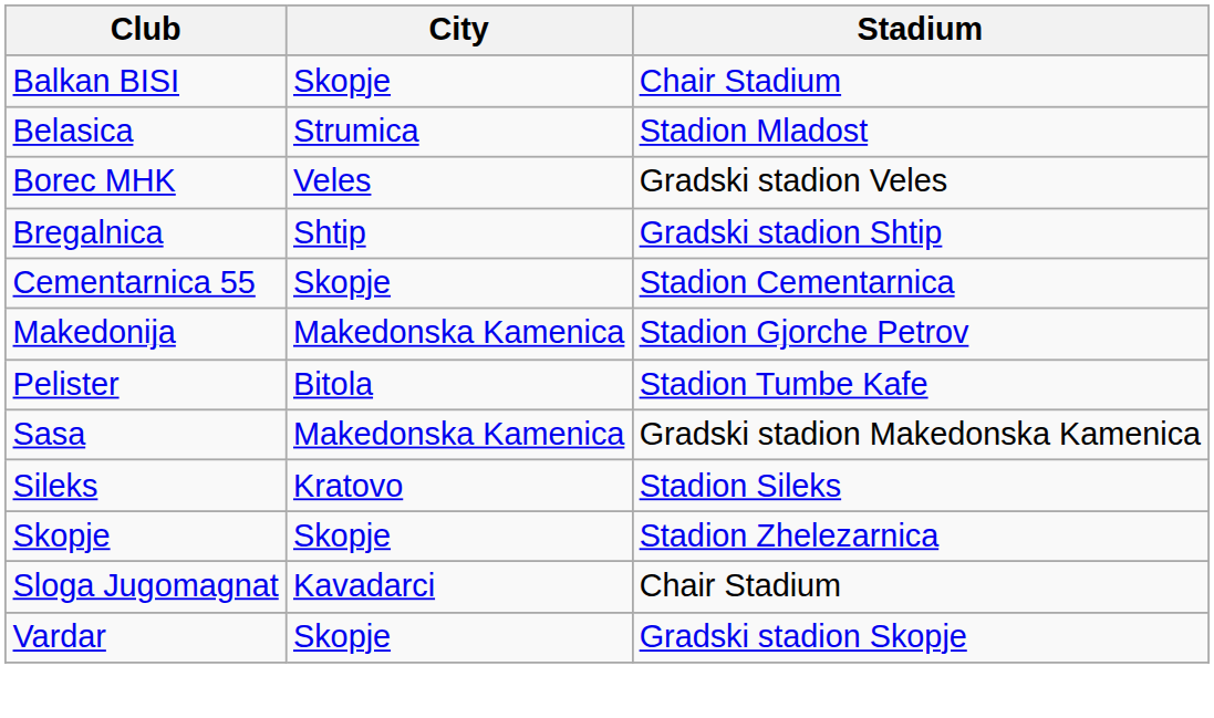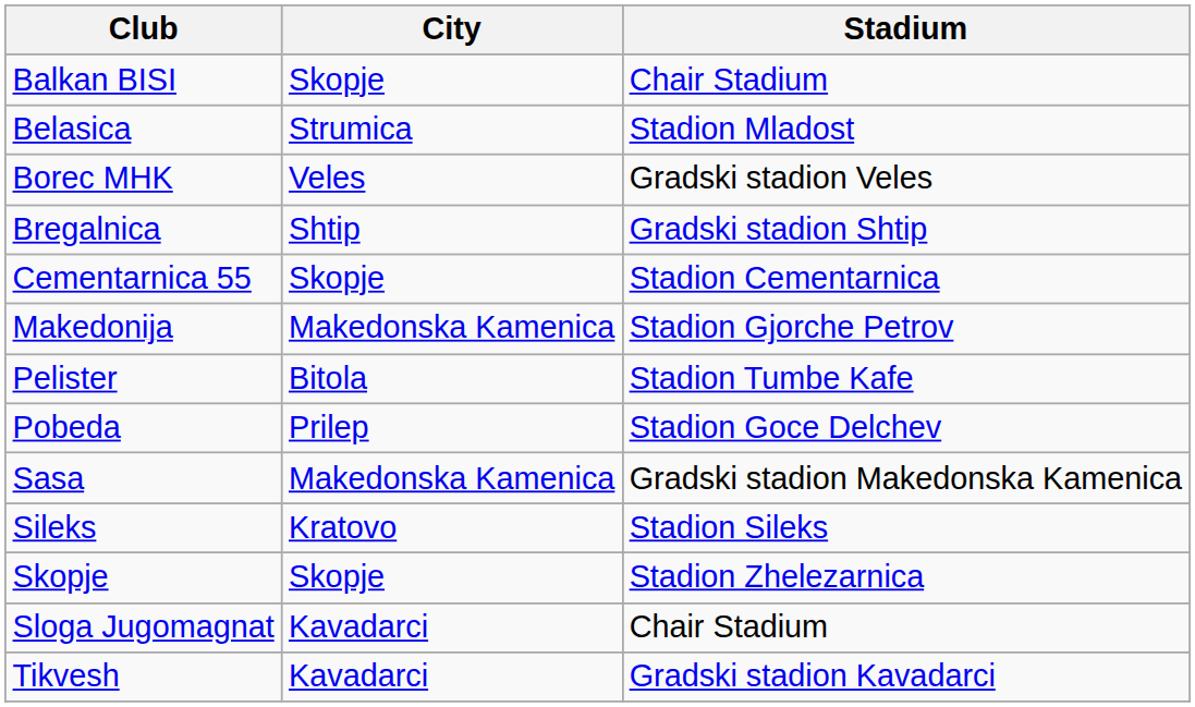 <table class="wikitable">
 <tr>
 <th>Club</th>
 <th>City</th>
 <th>Stadium</th>
 </tr>
 <tr>
 <td><a href='#'>Balkan BISI</a></td>
 <td><a href='#'>Skopje</a></td>
 <td><a href='#'>Chair Stadium</a></td>
 </tr>
 <tr>
 <td><a href='#'>Belasica</a></td>
 <td><a href='#'>Strumica</a></td>
 <td><a href='#'>Stadion Mladost</a></td>
 </tr>
 <tr>
 <td><a href='#'>Borec MHK</a></td>
 <td><a href='#'>Veles</a></td>
 <td>Gradski stadion Veles</td>
 </tr>
 <tr>
 <td><a href='#'>Bregalnica</a></td>
 <td><a href='#'>Shtip</a></td>
 <td><a href='#'>Gradski stadion Shtip</a></td>
 </tr>
 <tr>
 <td><a href='#'>Cementarnica 55</a></td>
 <td><a href='#'>Skopje</a></td>
 <td><a href='#'>Stadion Cementarnica</a></td>
 </tr>
 <tr>
 <td><a href='#'>Makedonija</a></td>
 <td><a href='#'>Makedonska Kamenica</a></td>
 <td><a href='#'>Stadion Gjorche Petrov</a></td>
 </tr>
 <tr>
 <td><a href='#'>Pelister</a></td>
 <td><a href='#'>Bitola</a></td>
 <td><a href='#'>Stadion Tumbe Kafe</a></td>
 </tr>
 <tr>
+<td><a href='#'>Pobeda</a></td>
+<td><a href='#'>Prilep</a></td>
+<td><a href='#'>Stadion Goce Delchev</a></td>
+</tr>
+<tr>
 <td><a href='#'>Sasa</a></td>
 <td><a href='#'>Makedonska Kamenica</a></td>
 <td>Gradski stadion Makedonska Kamenica</td>
 </tr>
 <tr>
 <td><a href='#'>Sileks</a></td>
 <td><a href='#'>Kratovo</a></td>
 <td><a href='#'>Stadion Sileks</a></td>
 </tr>
 <tr>
 <td><a href='#'>Skopje</a></td>
 <td><a href='#'>Skopje</a></td>
 <td><a href='#'>Stadion Zhelezarnica</a></td>
 </tr>
 <tr>
 <td><a href='#'>Sloga Jugomagnat</a></td>
 <td><a href='#'>Kavadarci</a></td>
 <td>Chair Stadium</td>
 </tr>
 <tr>
-<td><a href='#'>Vardar</a></td>
-<td><a href='#'>Skopje</a></td>
-<td><a href='#'>Gradski stadion Skopje</a></td>
+<td><a href='#'>Tikvesh</a></td>
+<td><a href='#'>Kavadarci</a></td>
+<td><a href='#'>Gradski stadion Kavadarci</a></td>
 </tr>
 </table>
